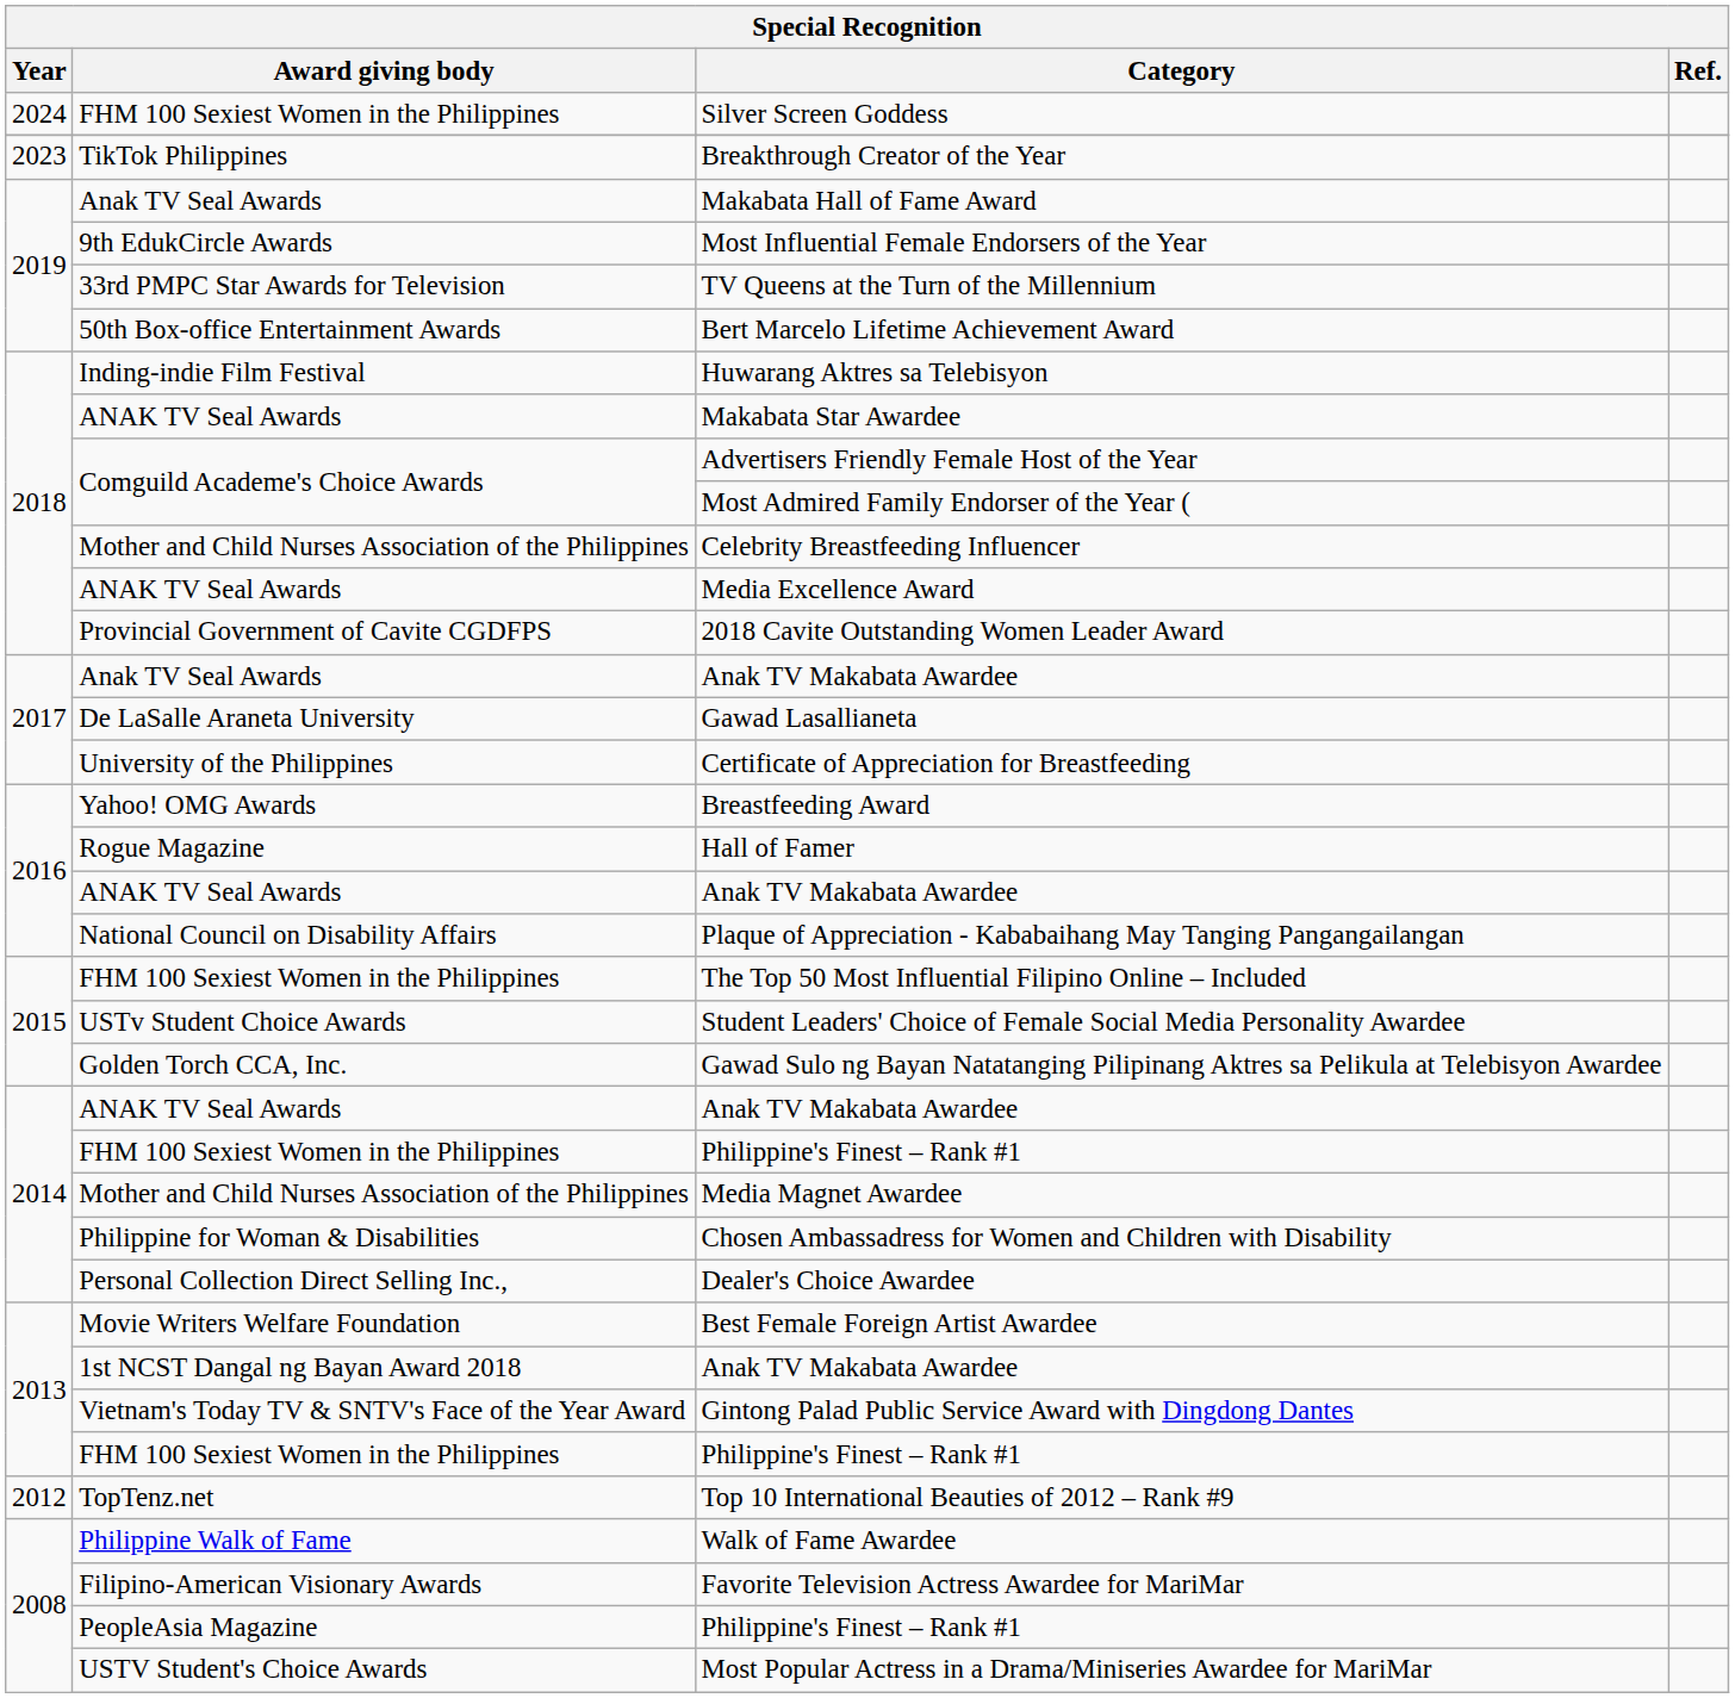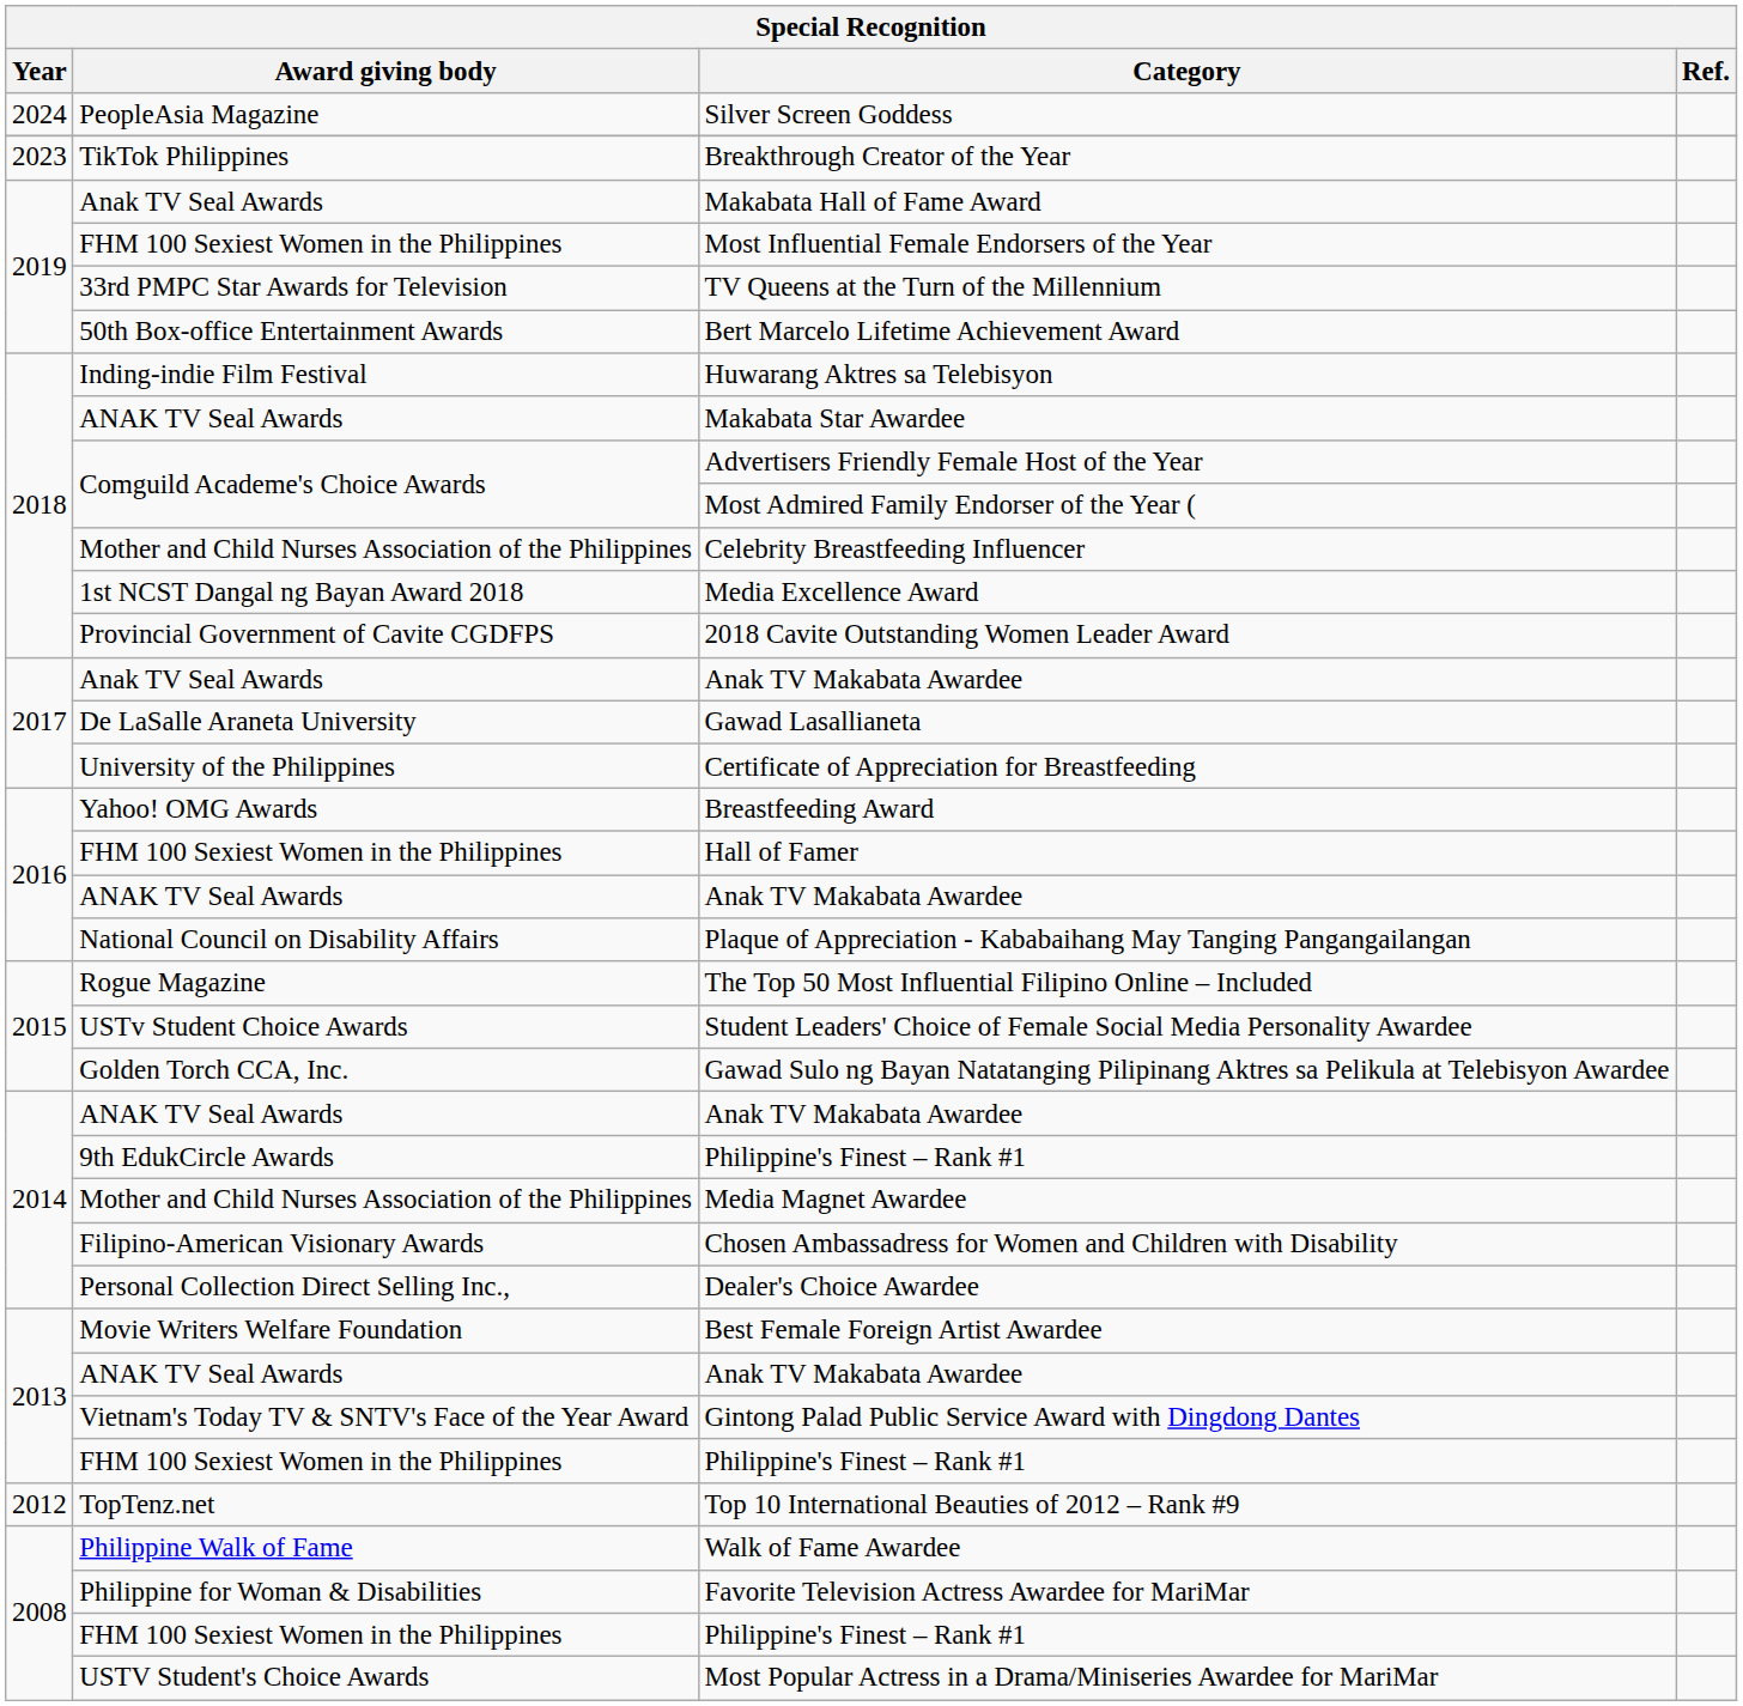 <table class="wikitable style="font-size:88%; width:100%;">
 <tr>
 <th colspan=4>Special Recognition</th>
 </tr>
 <tr>
 <th>Year</th>
 <th>Award giving body</th>
 <th>Category</th>
 <th>Ref.</th>
 </tr>
 <tr>
 <td>2024</td>
-<td>FHM 100 Sexiest Women in the Philippines</td>
+<td>PeopleAsia Magazine</td>
 <td>Silver Screen Goddess</td>
 <td></td>
 </tr>
 <tr>
 </tr>
 <tr>
 <td>2023</td>
 <td>TikTok Philippines</td>
 <td>Breakthrough Creator of the Year</td>
 <td></td>
 </tr>
 <tr>
 <td rowspan=4>2019</td>
 <td>Anak TV Seal Awards</td>
 <td>Makabata Hall of Fame Award</td>
 <td></td>
 </tr>
 <tr>
-<td>9th EdukCircle Awards</td>
+<td>FHM 100 Sexiest Women in the Philippines</td>
 <td>Most Influential Female Endorsers of the Year</td>
 <td></td>
 </tr>
 <tr>
 <td>33rd PMPC Star Awards for Television</td>
 <td>TV Queens at the Turn of the Millennium</td>
 <td></td>
 </tr>
 <tr>
 <td>50th Box-office Entertainment Awards</td>
 <td>Bert Marcelo Lifetime Achievement Award</td>
 <td></td>
 </tr>
 <tr>
 <td rowspan=7>2018</td>
 <td>Inding-indie Film Festival</td>
 <td>Huwarang Aktres sa Telebisyon</td>
 <td></td>
 </tr>
 <tr>
 <td>ANAK TV Seal Awards</td>
 <td>Makabata Star Awardee</td>
 <td></td>
 </tr>
 <tr>
 <td rowspan=2>Comguild Academe's Choice Awards</td>
 <td>Advertisers Friendly Female Host of the Year</td>
 <td></td>
 </tr>
 <tr>
 <td>Most Admired Family Endorser of the Year (</td>
 <td></td>
 </tr>
 <tr>
 <td>Mother and Child Nurses Association of the Philippines</td>
 <td>Celebrity Breastfeeding Influencer</td>
 <td></td>
 </tr>
 <tr>
-<td>ANAK TV Seal Awards</td>
+<td>1st NCST Dangal ng Bayan Award 2018</td>
 <td>Media Excellence Award</td>
 <td></td>
 </tr>
 <tr>
 <td>Provincial Government of Cavite CGDFPS</td>
 <td>2018 Cavite Outstanding Women Leader Award</td>
 <td></td>
 </tr>
 <tr>
 <td rowspan=3>2017</td>
 <td>Anak TV Seal Awards</td>
 <td>Anak TV Makabata Awardee</td>
 <td></td>
 </tr>
 <tr>
 <td>De LaSalle Araneta University</td>
 <td>Gawad Lasallianeta</td>
 <td></td>
 </tr>
 <tr>
 <td>University of the Philippines</td>
 <td>Certificate of Appreciation for Breastfeeding</td>
 <td></td>
 </tr>
 <tr>
 <td rowspan=4>2016</td>
 <td>Yahoo! OMG Awards</td>
 <td>Breastfeeding Award</td>
 <td></td>
 </tr>
 <tr>
-<td>Rogue Magazine</td>
+<td>FHM 100 Sexiest Women in the Philippines</td>
 <td>Hall of Famer</td>
 <td></td>
 </tr>
 <tr>
 <td>ANAK TV Seal Awards</td>
 <td>Anak TV Makabata Awardee</td>
 <td></td>
 </tr>
 <tr>
 <td>National Council on Disability Affairs</td>
 <td>Plaque of Appreciation - Kababaihang May Tanging Pangangailangan</td>
 <td></td>
 </tr>
 <tr>
 <td rowspan=3>2015</td>
-<td>FHM 100 Sexiest Women in the Philippines</td>
+<td>Rogue Magazine</td>
 <td>The Top 50 Most Influential Filipino Online – Included</td>
 <td></td>
 </tr>
 <tr>
 <td>USTv Student Choice Awards</td>
 <td>Student Leaders' Choice of Female Social Media Personality Awardee</td>
 <td></td>
 </tr>
 <tr>
 <td>Golden Torch CCA, Inc.</td>
 <td>Gawad Sulo ng Bayan Natatanging Pilipinang Aktres sa Pelikula at Telebisyon  Awardee</td>
 <td></td>
 </tr>
 <tr>
 <td rowspan=5>2014</td>
 <td>ANAK TV Seal Awards</td>
 <td>Anak TV Makabata Awardee</td>
 <td></td>
 </tr>
 <tr>
-<td>FHM 100 Sexiest Women in the Philippines</td>
+<td>9th EdukCircle Awards</td>
 <td>Philippine's Finest – Rank #1</td>
 <td></td>
 </tr>
 <tr>
 <td>Mother and Child Nurses Association of the Philippines</td>
 <td>Media Magnet Awardee</td>
 <td></td>
 </tr>
 <tr>
-<td>Philippine for Woman & Disabilities</td>
+<td>Filipino-American Visionary Awards</td>
 <td>Chosen Ambassadress for Women and Children with Disability</td>
 </tr>
 <tr>
 <td>Personal Collection Direct Selling Inc.,</td>
 <td>Dealer's Choice Awardee</td>
 <td></td>
 </tr>
 <tr>
 <td rowspan=4>2013</td>
 <td>Movie Writers Welfare Foundation</td>
 <td>Best Female Foreign Artist Awardee</td>
 <td></td>
 </tr>
 <tr>
-<td>1st NCST Dangal ng Bayan Award 2018</td>
+<td>ANAK TV Seal Awards</td>
 <td>Anak TV Makabata Awardee</td>
 <td></td>
 </tr>
 <tr>
 <td>Vietnam's Today TV & SNTV's Face of the Year Award</td>
 <td>Gintong Palad Public Service Award with <a href='#'>Dingdong Dantes</a></td>
 <td></td>
 </tr>
 <tr>
 <td>FHM 100 Sexiest Women in the Philippines</td>
 <td>Philippine's Finest – Rank #1</td>
 <td></td>
 </tr>
 <tr>
 <td>2012</td>
 <td>TopTenz.net</td>
 <td>Top 10 International Beauties of 2012 – Rank #9</td>
 <td></td>
 </tr>
 <tr>
 <td rowspan=7>2008</td>
 <td><a href='#'>Philippine Walk of Fame</a></td>
 <td>Walk of Fame Awardee</td>
 <td></td>
 </tr>
 <tr>
-<td>Filipino-American Visionary Awards</td>
+<td>Philippine for Woman & Disabilities</td>
 <td>Favorite Television Actress Awardee for MariMar</td>
 <td></td>
 </tr>
 <tr>
-<td>PeopleAsia Magazine</td>
+<td>FHM 100 Sexiest Women in the Philippines</td>
 <td>Philippine's Finest – Rank #1</td>
 <td></td>
 </tr>
 <tr>
 <td>USTV Student's Choice Awards</td>
 <td>Most Popular Actress in a Drama/Miniseries Awardee for MariMar</td>
 <td></td>
 </tr>
 <tr>
 </tr>
 </table>
